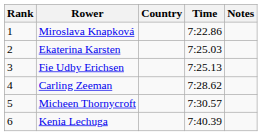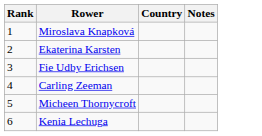 <table class="wikitable">
 <tr>
 <th>Rank</th>
 <th>Rower</th>
 <th>Country</th>
-<th>Time</th>
 <th>Notes</th>
 </tr>
 <tr>
 <td>1</td>
 <td><a href='#'>Miroslava Knapková</a></td>
 <td></td>
-<td>7:22.86</td>
 <td></td>
 </tr>
 <tr>
 <td>2</td>
 <td><a href='#'>Ekaterina Karsten</a></td>
 <td></td>
-<td>7:25.03</td>
 <td></td>
 </tr>
 <tr>
 <td>3</td>
 <td><a href='#'>Fie Udby Erichsen</a></td>
 <td></td>
-<td>7:25.13</td>
 <td></td>
 </tr>
 <tr>
 <td>4</td>
 <td><a href='#'>Carling Zeeman</a></td>
 <td></td>
-<td>7:28.62</td>
 <td></td>
 </tr>
 <tr>
 <td>5</td>
 <td><a href='#'>Micheen Thornycroft</a></td>
 <td></td>
-<td>7:30.57</td>
 <td></td>
 </tr>
 <tr>
 <td>6</td>
 <td><a href='#'>Kenia Lechuga</a></td>
 <td></td>
-<td>7:40.39</td>
 <td></td>
 </tr>
 </table>
